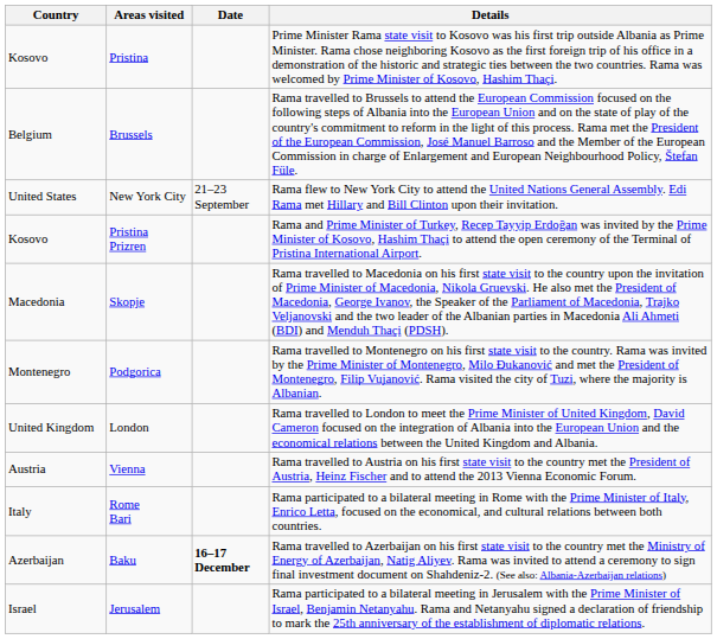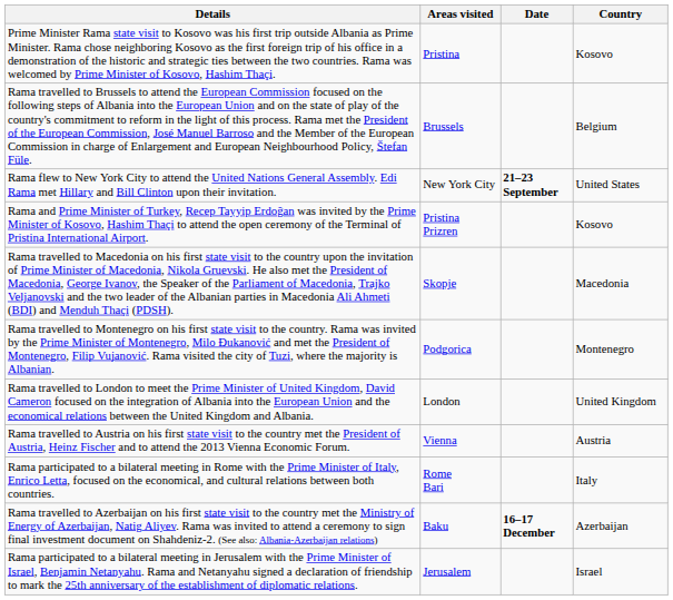 <table class="wikitable sortable outercollapse" style="margin: 1em auto 1em auto">
 <tr>
-<th width=120>Country</th>
+<th width=550>Details</th>
 <th width=100>Areas visited</th>
 <th width=90>Date</th>
-<th width=550>Details</th>
+<th width=120>Country</th>
 </tr>
 <tr>
-<td> Kosovo</td>
+<td>Prime Minister Rama <a href='#'>state visit</a> to Kosovo was his first trip outside Albania as Prime Minister. Rama chose neighboring Kosovo as the first foreign trip of his office in a demonstration of the historic and strategic ties between the two countries. Rama was welcomed by <a href='#'>Prime Minister of Kosovo</a>, <a href='#'>Hashim Thaçi</a>.</td>
 <td><a href='#'>Pristina</a></td>
 <td></td>
-<td>Prime Minister Rama <a href='#'>state visit</a> to Kosovo was his first trip outside Albania as Prime Minister. Rama chose neighboring Kosovo as the first foreign trip of his office in a demonstration of the historic and strategic ties between the two countries. Rama was welcomed by <a href='#'>Prime Minister of Kosovo</a>, <a href='#'>Hashim Thaçi</a>.</td>
+<td> Kosovo</td>
 </tr>
 <tr>
-<td> Belgium</td>
+<td>Rama travelled to Brussels to attend the <a href='#'>European Commission</a> focused on the following steps of Albania into the <a href='#'>European Union</a> and on the state of play of the country's commitment to reform in the light of this process. Rama met the <a href='#'>President of the European Commission</a>, <a href='#'>José Manuel Barroso</a> and the Member of the European Commission in charge of Enlargement and European Neighbourhood Policy, <a href='#'>Štefan Füle</a>.</td>
 <td><a href='#'>Brussels</a></td>
 <td></td>
-<td>Rama travelled to Brussels to attend the <a href='#'>European Commission</a> focused on the following steps of Albania into the <a href='#'>European Union</a> and on the state of play of the country's commitment to reform in the light of this process. Rama met the <a href='#'>President of the European Commission</a>, <a href='#'>José Manuel Barroso</a> and the Member of the European Commission in charge of Enlargement and European Neighbourhood Policy, <a href='#'>Štefan Füle</a>.</td>
+<td> Belgium</td>
 </tr>
 <tr>
+<td>Rama flew to New York City to attend the <a href='#'>United Nations General Assembly</a>. <a href='#'>Edi Rama</a> met <a href='#'>Hillary</a> and <a href='#'>Bill Clinton</a> upon their invitation.</td>
+<td>New York City</td>
+<td><strong>21–23 September</strong></td>
 <td> United States</td>
-<td>New York City</td>
-<td>21–23 September</td>
-<td>Rama flew to New York City to attend the <a href='#'>United Nations General Assembly</a>. <a href='#'>Edi Rama</a> met <a href='#'>Hillary</a> and <a href='#'>Bill Clinton</a> upon their invitation.</td>
 </tr>
 <tr>
-<td> Kosovo</td>
+<td>Rama and <a href='#'>Prime Minister of Turkey</a>, <a href='#'>Recep Tayyip Erdoğan</a> was invited by the <a href='#'>Prime Minister of Kosovo</a>, <a href='#'>Hashim Thaçi</a> to attend the open ceremony of the Terminal of <a href='#'>Pristina International Airport</a>.</td>
 <td><a href='#'>Pristina</a> <br> <a href='#'>Prizren</a></td>
 <td></td>
-<td>Rama and <a href='#'>Prime Minister of Turkey</a>, <a href='#'>Recep Tayyip Erdoğan</a> was invited by the <a href='#'>Prime Minister of Kosovo</a>, <a href='#'>Hashim Thaçi</a> to attend the open ceremony of the Terminal of <a href='#'>Pristina International Airport</a>.</td>
+<td> Kosovo</td>
 </tr>
 <tr>
-<td> Macedonia</td>
+<td>Rama travelled to Macedonia on his first <a href='#'>state visit</a> to the country upon the invitation of <a href='#'>Prime Minister of Macedonia</a>, <a href='#'>Nikola Gruevski</a>. He also met the <a href='#'>President of Macedonia</a>, <a href='#'>George Ivanov</a>, the Speaker of the <a href='#'>Parliament of Macedonia</a>, <a href='#'>Trajko Veljanovski</a> and the two leader of the Albanian parties in Macedonia <a href='#'>Ali Ahmeti</a> (<a href='#'>BDI</a>) and <a href='#'>Menduh Thaçi</a> (<a href='#'>PDSH</a>).</td>
 <td><a href='#'>Skopje</a></td>
 <td></td>
-<td>Rama travelled to Macedonia on his first <a href='#'>state visit</a> to the country upon the invitation of <a href='#'>Prime Minister of Macedonia</a>, <a href='#'>Nikola Gruevski</a>. He also met the <a href='#'>President of Macedonia</a>, <a href='#'>George Ivanov</a>, the Speaker of the <a href='#'>Parliament of Macedonia</a>, <a href='#'>Trajko Veljanovski</a> and the two leader of the Albanian parties in Macedonia <a href='#'>Ali Ahmeti</a> (<a href='#'>BDI</a>) and <a href='#'>Menduh Thaçi</a> (<a href='#'>PDSH</a>).</td>
+<td> Macedonia</td>
 </tr>
 <tr>
-<td> Montenegro</td>
+<td>Rama travelled to Montenegro on his first <a href='#'>state visit</a> to the country. Rama was invited by the <a href='#'>Prime Minister of Montenegro</a>, <a href='#'>Milo Đukanović</a> and met the <a href='#'>President of Montenegro</a>, <a href='#'>Filip Vujanović</a>. Rama visited the city of <a href='#'>Tuzi</a>, where the majority is <a href='#'>Albanian</a>.</td>
 <td><a href='#'>Podgorica</a></td>
 <td></td>
-<td>Rama travelled to Montenegro on his first <a href='#'>state visit</a> to the country. Rama was invited by the <a href='#'>Prime Minister of Montenegro</a>, <a href='#'>Milo Đukanović</a> and met the <a href='#'>President of Montenegro</a>, <a href='#'>Filip Vujanović</a>. Rama visited the city of <a href='#'>Tuzi</a>, where the majority is <a href='#'>Albanian</a>.</td>
+<td> Montenegro</td>
 </tr>
 <tr>
-<td> United Kingdom</td>
+<td>Rama travelled to London to meet the <a href='#'>Prime Minister of United Kingdom</a>, <a href='#'>David Cameron</a> focused on the integration of Albania into the <a href='#'>European Union</a> and the <a href='#'>economical relations</a> between the United Kingdom and Albania.</td>
 <td>London</td>
 <td></td>
-<td>Rama travelled to London to meet the <a href='#'>Prime Minister of United Kingdom</a>, <a href='#'>David Cameron</a> focused on the integration of Albania into the <a href='#'>European Union</a> and the <a href='#'>economical relations</a> between the United Kingdom and Albania.</td>
+<td> United Kingdom</td>
 </tr>
 <tr>
-<td> Austria</td>
+<td>Rama travelled to Austria on his first <a href='#'>state visit</a> to the country met the <a href='#'>President of Austria</a>, <a href='#'>Heinz Fischer</a> and to attend the 2013 Vienna Economic Forum.</td>
 <td><a href='#'>Vienna</a></td>
 <td></td>
-<td>Rama travelled to Austria on his first <a href='#'>state visit</a> to the country met the <a href='#'>President of Austria</a>, <a href='#'>Heinz Fischer</a> and to attend the 2013 Vienna Economic Forum.</td>
+<td> Austria</td>
 </tr>
 <tr>
-<td> Italy</td>
+<td>Rama participated to a bilateral meeting in Rome with the <a href='#'>Prime Minister of Italy</a>, <a href='#'>Enrico Letta</a>, focused on the economical, and cultural relations between both countries.</td>
 <td><a href='#'>Rome</a> <br> <a href='#'>Bari</a></td>
 <td></td>
-<td>Rama participated to a bilateral meeting in Rome with the <a href='#'>Prime Minister of Italy</a>, <a href='#'>Enrico Letta</a>, focused on the economical, and cultural relations between both countries.</td>
+<td> Italy</td>
 </tr>
 <tr>
-<td> Azerbaijan</td>
+<td>Rama travelled to Azerbaijan on his first <a href='#'>state visit</a> to the country met the <a href='#'>Ministry of Energy of Azerbaijan</a>, <a href='#'>Natig Aliyev</a>. Rama was invited to attend a ceremony to sign final investment document on Shahdeniz-2. <small>(See also: <a href='#'>Albania-Azerbaijan relations</a>)</small></td>
 <td><a href='#'>Baku</a></td>
 <td><strong>16–17 December</strong></td>
-<td>Rama travelled to Azerbaijan on his first <a href='#'>state visit</a> to the country met the <a href='#'>Ministry of Energy of Azerbaijan</a>, <a href='#'>Natig Aliyev</a>. Rama was invited to attend a ceremony to sign final investment document on Shahdeniz-2. <small>(See also: <a href='#'>Albania-Azerbaijan relations</a>)</small></td>
+<td> Azerbaijan</td>
 </tr>
 <tr>
-<td> Israel</td>
+<td>Rama participated to a bilateral meeting in Jerusalem with the <a href='#'>Prime Minister of Israel</a>, <a href='#'>Benjamin Netanyahu</a>. Rama and Netanyahu signed a declaration of friendship to mark the <a href='#'>25th anniversary of the establishment of diplomatic relations</a>.</td>
 <td><a href='#'>Jerusalem</a></td>
 <td></td>
-<td>Rama participated to a bilateral meeting in Jerusalem with the <a href='#'>Prime Minister of Israel</a>, <a href='#'>Benjamin Netanyahu</a>. Rama and Netanyahu signed a declaration of friendship to mark the <a href='#'>25th anniversary of the establishment of diplomatic relations</a>.</td>
+<td> Israel</td>
 </tr>
 </table>
